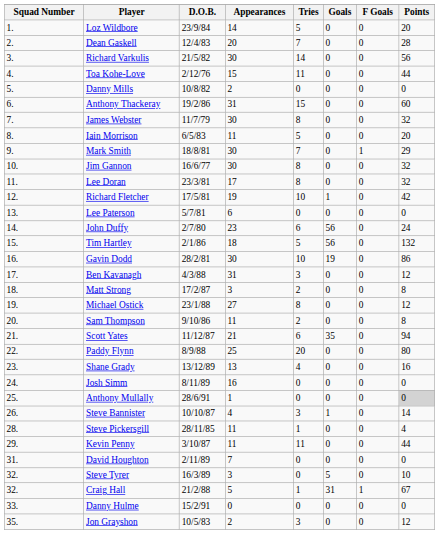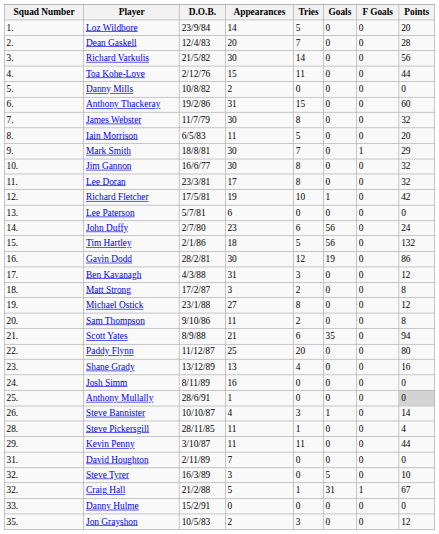 <table class="wikitable sortable" width="75%" style="font-size:90%">
 <tr bgcolor="#efefef">
 </tr>
 <tr bgcolor="#efefef">
 </tr>
 <tr>
 <th>Squad Number</th>
 <th>Player</th>
 <th>D.O.B.</th>
 <th>Appearances</th>
 <th>Tries</th>
 <th>Goals</th>
 <th>F Goals</th>
 <th>Points</th>
 </tr>
 <tr>
 <td>1.</td>
 <td><a href='#'>Loz Wildbore</a></td>
 <td>23/9/84</td>
 <td>14</td>
 <td>5</td>
 <td>0</td>
 <td>0</td>
 <td>20</td>
 </tr>
 <tr>
 <td>2.</td>
 <td><a href='#'>Dean Gaskell</a></td>
 <td>12/4/83</td>
 <td>20</td>
 <td>7</td>
 <td>0</td>
 <td>0</td>
 <td>28</td>
 </tr>
 <tr>
 <td>3.</td>
 <td><a href='#'>Richard Varkulis</a></td>
 <td>21/5/82</td>
 <td>30</td>
 <td>14</td>
 <td>0</td>
 <td>0</td>
 <td>56</td>
 </tr>
 <tr>
 <td>4.</td>
 <td><a href='#'>Toa Kohe-Love</a></td>
 <td>2/12/76</td>
 <td>15</td>
 <td>11</td>
 <td>0</td>
 <td>0</td>
 <td>44</td>
 </tr>
 <tr>
 <td>5.</td>
 <td><a href='#'>Danny Mills</a></td>
 <td>10/8/82</td>
 <td>2</td>
 <td>0</td>
 <td>0</td>
 <td>0</td>
 <td>0</td>
 </tr>
 <tr>
 <td>6.</td>
 <td><a href='#'>Anthony Thackeray</a></td>
 <td>19/2/86</td>
 <td>31</td>
 <td>15</td>
 <td>0</td>
 <td>0</td>
 <td>60</td>
 </tr>
 <tr>
 <td>7.</td>
 <td><a href='#'>James Webster</a></td>
 <td>11/7/79</td>
 <td>30</td>
 <td>8</td>
 <td>0</td>
 <td>0</td>
 <td>32</td>
 </tr>
 <tr>
 <td>8.</td>
 <td><a href='#'>Iain Morrison</a></td>
 <td>6/5/83</td>
 <td>11</td>
 <td>5</td>
 <td>0</td>
 <td>0</td>
 <td>20</td>
 </tr>
 <tr>
 <td>9.</td>
 <td><a href='#'>Mark Smith</a></td>
 <td>18/8/81</td>
 <td>30</td>
 <td>7</td>
 <td>0</td>
 <td>1</td>
 <td>29</td>
 </tr>
 <tr>
 <td>10.</td>
 <td><a href='#'>Jim Gannon</a></td>
 <td>16/6/77</td>
 <td>30</td>
 <td>8</td>
 <td>0</td>
 <td>0</td>
 <td>32</td>
 </tr>
 <tr>
 <td>11.</td>
 <td><a href='#'>Lee Doran</a></td>
 <td>23/3/81</td>
 <td>17</td>
 <td>8</td>
 <td>0</td>
 <td>0</td>
 <td>32</td>
 </tr>
 <tr>
 <td>12.</td>
 <td><a href='#'>Richard Fletcher</a></td>
 <td>17/5/81</td>
 <td>19</td>
 <td>10</td>
 <td>1</td>
 <td>0</td>
 <td>42</td>
 </tr>
 <tr>
 <td>13.</td>
 <td><a href='#'>Lee Paterson</a></td>
 <td>5/7/81</td>
 <td>6</td>
 <td>0</td>
 <td>0</td>
 <td>0</td>
 <td>0</td>
 </tr>
 <tr>
 <td>14.</td>
 <td><a href='#'>John Duffy</a></td>
 <td>2/7/80</td>
 <td>23</td>
 <td>6</td>
 <td>56</td>
 <td>0</td>
 <td>24</td>
 </tr>
 <tr>
 <td>15.</td>
 <td><a href='#'>Tim Hartley</a></td>
 <td>2/1/86</td>
 <td>18</td>
 <td>5</td>
 <td>56</td>
 <td>0</td>
 <td>132</td>
 </tr>
 <tr>
 <td>16.</td>
 <td><a href='#'>Gavin Dodd</a></td>
 <td>28/2/81</td>
 <td>30</td>
-<td>10</td>
+<td>12</td>
 <td>19</td>
 <td>0</td>
 <td>86</td>
 </tr>
 <tr>
 <td>17.</td>
 <td><a href='#'>Ben Kavanagh</a></td>
 <td>4/3/88</td>
 <td>31</td>
 <td>3</td>
 <td>0</td>
 <td>0</td>
 <td>12</td>
 </tr>
 <tr>
 <td>18.</td>
 <td><a href='#'>Matt Strong</a></td>
 <td>17/2/87</td>
 <td>3</td>
 <td>2</td>
 <td>0</td>
 <td>0</td>
 <td>8</td>
 </tr>
 <tr>
 <td>19.</td>
 <td><a href='#'>Michael Ostick</a></td>
 <td>23/1/88</td>
 <td>27</td>
 <td>8</td>
 <td>0</td>
 <td>0</td>
 <td>12</td>
 </tr>
 <tr>
 <td>20.</td>
 <td><a href='#'>Sam Thompson</a></td>
 <td>9/10/86</td>
 <td>11</td>
 <td>2</td>
 <td>0</td>
 <td>0</td>
 <td>8</td>
 </tr>
 <tr>
 <td>21.</td>
 <td><a href='#'>Scott Yates</a></td>
-<td>11/12/87</td>
+<td>8/9/88</td>
 <td>21</td>
 <td>6</td>
 <td>35</td>
 <td>0</td>
 <td>94</td>
 </tr>
 <tr>
 <td>22.</td>
 <td><a href='#'>Paddy Flynn</a></td>
-<td>8/9/88</td>
+<td>11/12/87</td>
 <td>25</td>
 <td>20</td>
 <td>0</td>
 <td>0</td>
 <td>80</td>
 </tr>
 <tr>
 <td>23.</td>
 <td><a href='#'>Shane Grady</a></td>
 <td>13/12/89</td>
 <td>13</td>
 <td>4</td>
 <td>0</td>
 <td>0</td>
 <td>16</td>
 </tr>
 <tr>
 <td>24.</td>
 <td><a href='#'>Josh Simm</a></td>
 <td>8/11/89</td>
 <td>16</td>
 <td>0</td>
 <td>0</td>
 <td>0</td>
 <td>0</td>
 </tr>
 <tr>
 <td>25.</td>
 <td><a href='#'>Anthony Mullally</a></td>
 <td>28/6/91</td>
 <td>1</td>
 <td>0</td>
 <td>0</td>
 <td>0</td>
 <td style="background: lightgrey;">0</td>
 </tr>
 <tr>
 <td>26.</td>
 <td><a href='#'>Steve Bannister</a></td>
 <td>10/10/87</td>
 <td>4</td>
 <td>3</td>
 <td>1</td>
 <td>0</td>
 <td>14</td>
 </tr>
 <tr>
 <td>28.</td>
 <td><a href='#'>Steve Pickersgill</a></td>
 <td>28/11/85</td>
 <td>11</td>
 <td>1</td>
 <td>0</td>
 <td>0</td>
 <td>4</td>
 </tr>
 <tr>
 <td>29.</td>
 <td><a href='#'>Kevin Penny</a></td>
 <td>3/10/87</td>
 <td>11</td>
 <td>11</td>
 <td>0</td>
 <td>0</td>
 <td>44</td>
 </tr>
 <tr>
 <td>31.</td>
 <td><a href='#'>David Houghton</a></td>
 <td>2/11/89</td>
 <td>7</td>
 <td>0</td>
 <td>0</td>
 <td>0</td>
 <td>0</td>
 </tr>
 <tr>
 <td>32.</td>
 <td><a href='#'>Steve Tyrer</a></td>
 <td>16/3/89</td>
 <td>3</td>
 <td>0</td>
 <td>5</td>
 <td>0</td>
 <td>10</td>
 </tr>
 <tr>
 <td>32.</td>
 <td><a href='#'>Craig Hall</a></td>
 <td>21/2/88</td>
 <td>5</td>
 <td>1</td>
 <td>31</td>
 <td>1</td>
 <td>67</td>
 </tr>
 <tr>
 <td>33.</td>
 <td><a href='#'>Danny Hulme</a></td>
 <td>15/2/91</td>
 <td>0</td>
 <td>0</td>
 <td>0</td>
 <td>0</td>
 <td>0</td>
 </tr>
 <tr>
 <td>35.</td>
 <td><a href='#'>Jon Grayshon</a></td>
 <td>10/5/83</td>
 <td>2</td>
 <td>3</td>
 <td>0</td>
 <td>0</td>
 <td>12</td>
 </tr>
 </table>
